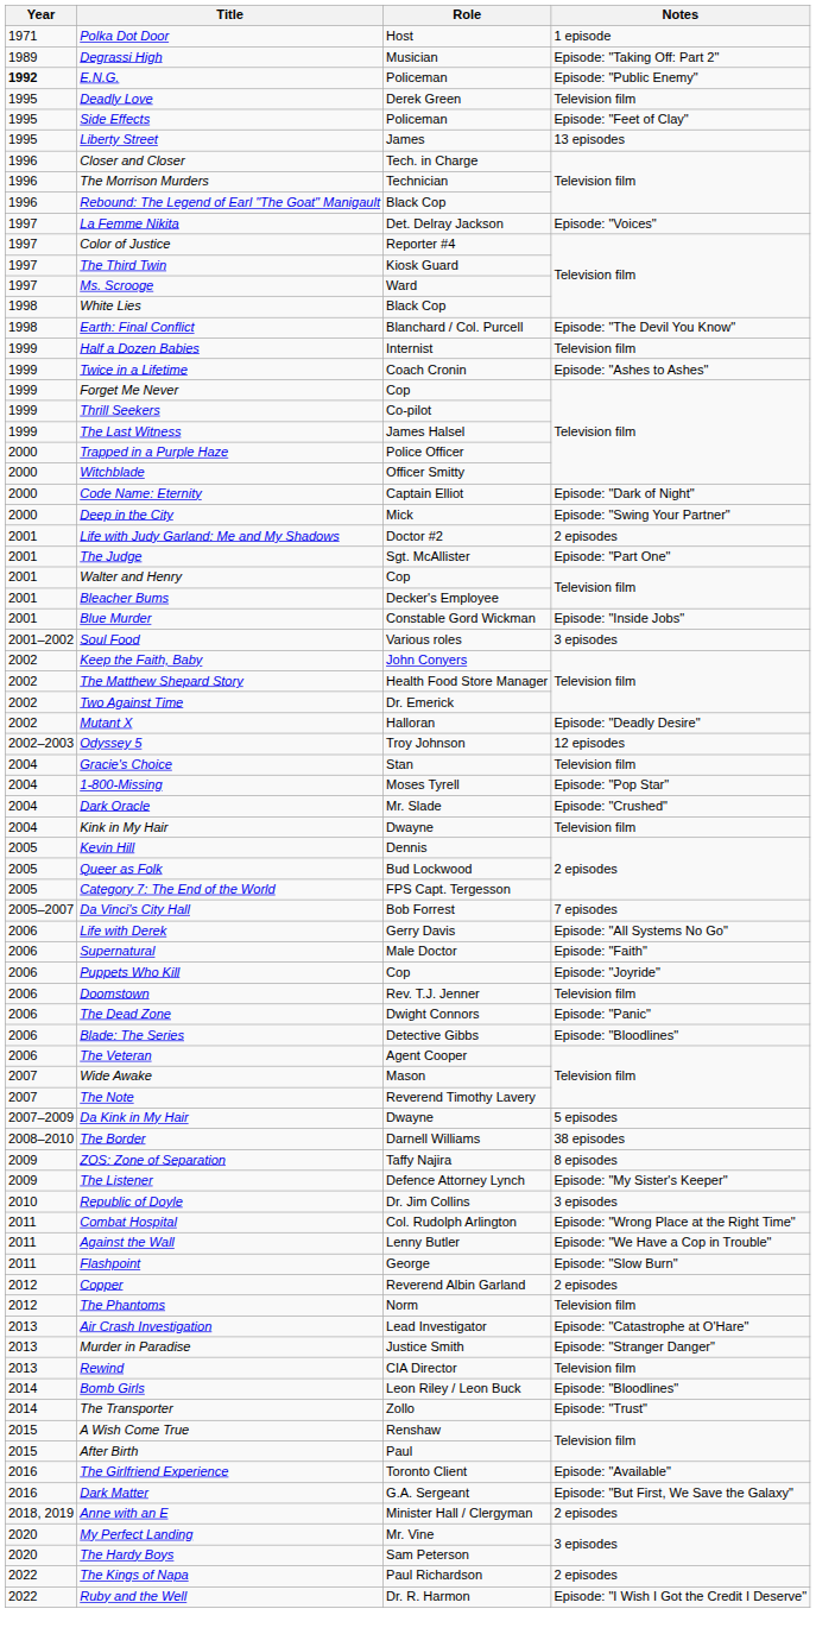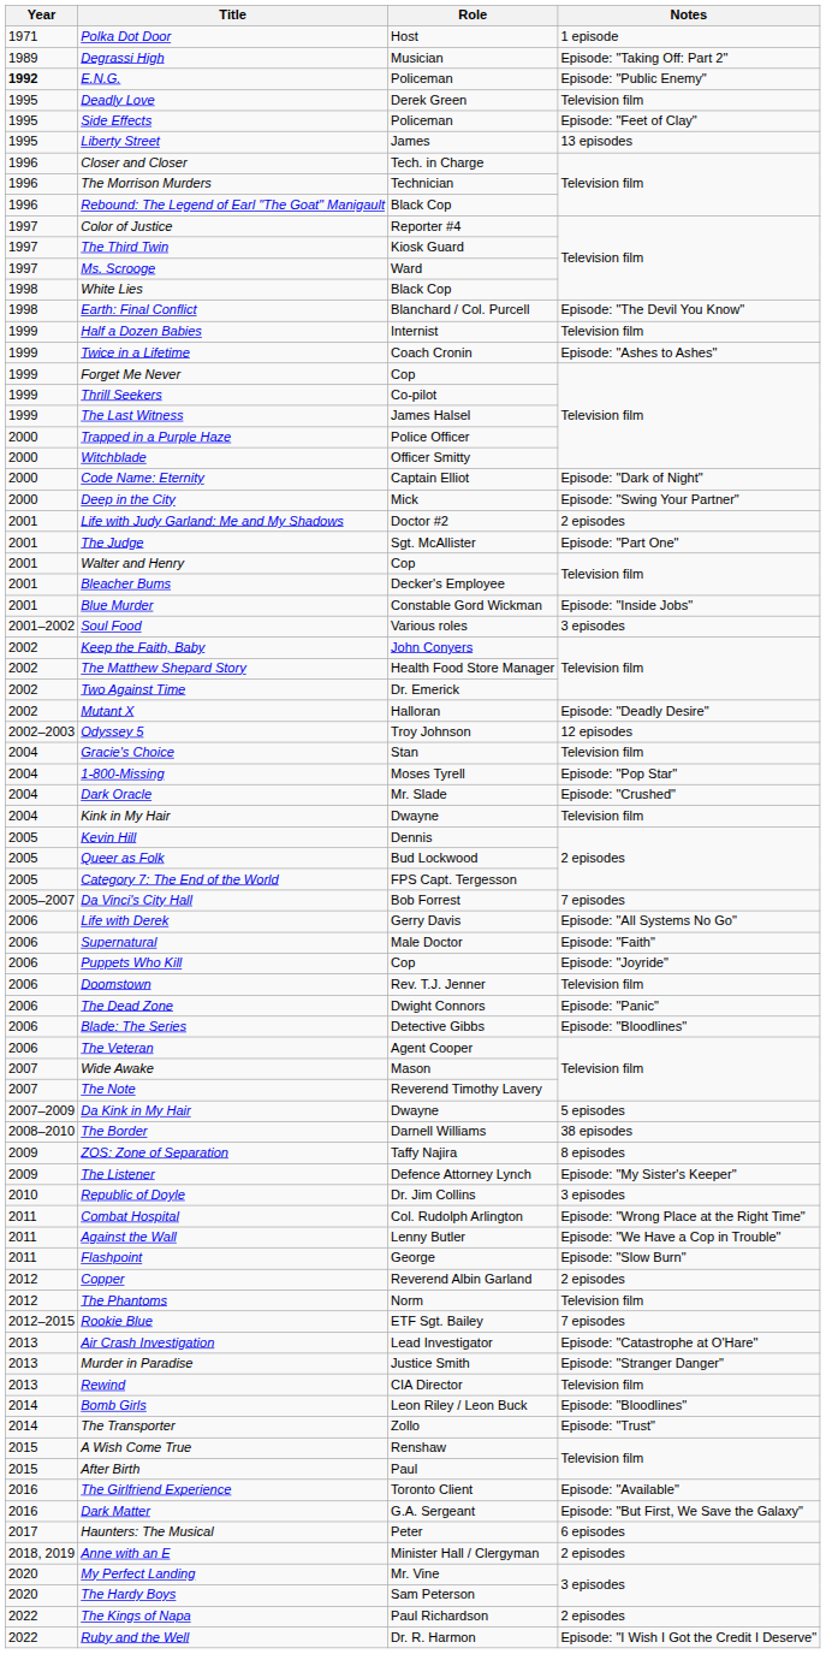 <table class="wikitable sortable">
 <tr>
 <th>Year</th>
 <th>Title</th>
 <th>Role</th>
 <th class="unsortable">Notes</th>
 </tr>
 <tr>
 <td>1971</td>
 <td><em><a href='#'>Polka Dot Door</a></em></td>
 <td>Host</td>
 <td>1 episode</td>
 </tr>
 <tr>
 <td>1989</td>
 <td><em><a href='#'>Degrassi High</a></em></td>
 <td>Musician</td>
 <td>Episode: "Taking Off: Part 2"</td>
 </tr>
 <tr>
 <td><strong>1992</strong></td>
 <td><em><a href='#'>E.N.G.</a></em></td>
 <td>Policeman</td>
 <td>Episode: "Public Enemy"</td>
 </tr>
 <tr>
 <td>1995</td>
 <td><em><a href='#'>Deadly Love</a></em></td>
 <td>Derek Green</td>
 <td>Television film</td>
 </tr>
 <tr>
 <td>1995</td>
 <td><a href='#'><em>Side Effects</em></a></td>
 <td>Policeman</td>
 <td>Episode: "Feet of Clay"</td>
 </tr>
 <tr>
 <td>1995</td>
 <td><a href='#'><em>Liberty Street</em></a></td>
 <td>James</td>
 <td>13 episodes</td>
 </tr>
 <tr>
 <td>1996</td>
 <td><em>Closer and Closer</em></td>
 <td>Tech. in Charge</td>
 <td rowspan="3">Television film</td>
 </tr>
 <tr>
 <td>1996</td>
 <td data-sort-value="Morrison Murders, The"><em>The Morrison Murders</em></td>
 <td>Technician</td>
 </tr>
 <tr>
 <td>1996</td>
 <td><em><a href='#'>Rebound: The Legend of Earl "The Goat" Manigault</a></em></td>
 <td>Black Cop</td>
-</tr>
-<tr>
-<td>1997</td>
-<td><a href='#'><em>La Femme Nikita</em></a></td>
-<td>Det. Delray Jackson</td>
-<td>Episode: "Voices"</td>
 </tr>
 <tr>
 <td>1997</td>
 <td><em>Color of Justice</em></td>
 <td>Reporter #4</td>
 <td rowspan="4">Television film</td>
 </tr>
 <tr>
 <td>1997</td>
 <td data-sort-value="Third Twin, The"><em><a href='#'>The Third Twin</a></em></td>
 <td>Kiosk Guard</td>
 </tr>
 <tr>
 <td>1997</td>
 <td><em><a href='#'>Ms. Scrooge</a></em></td>
 <td>Ward</td>
 </tr>
 <tr>
 <td>1998</td>
 <td><em>White Lies</em></td>
 <td>Black Cop</td>
 </tr>
 <tr>
 <td>1998</td>
 <td><em><a href='#'>Earth: Final Conflict</a></em></td>
 <td>Blanchard / Col. Purcell</td>
 <td>Episode: "The Devil You Know"</td>
 </tr>
 <tr>
 <td>1999</td>
 <td><em><a href='#'>Half a Dozen Babies</a></em></td>
 <td>Internist</td>
 <td>Television film</td>
 </tr>
 <tr>
 <td>1999</td>
 <td><a href='#'><em>Twice in a Lifetime</em></a></td>
 <td>Coach Cronin</td>
 <td>Episode: "Ashes to Ashes"</td>
 </tr>
 <tr>
 <td>1999</td>
 <td><em>Forget Me Never</em></td>
 <td>Cop</td>
 <td rowspan="5">Television film</td>
 </tr>
 <tr>
 <td>1999</td>
 <td><a href='#'><em>Thrill Seekers</em></a></td>
 <td>Co-pilot</td>
 </tr>
 <tr>
 <td>1999</td>
 <td data-sort-value="Last Witness, The"><a href='#'><em>The Last Witness</em></a></td>
 <td>James Halsel</td>
 </tr>
 <tr>
 <td>2000</td>
 <td><em><a href='#'>Trapped in a Purple Haze</a></em></td>
 <td>Police Officer</td>
 </tr>
 <tr>
 <td>2000</td>
 <td><a href='#'><em>Witchblade</em></a></td>
 <td>Officer Smitty</td>
 </tr>
 <tr>
 <td>2000</td>
 <td><em><a href='#'>Code Name: Eternity</a></em></td>
 <td>Captain Elliot</td>
 <td>Episode: "Dark of Night"</td>
 </tr>
 <tr>
 <td>2000</td>
 <td><em><a href='#'>Deep in the City</a></em></td>
 <td>Mick</td>
 <td>Episode: "Swing Your Partner"</td>
 </tr>
 <tr>
 <td>2001</td>
 <td><em><a href='#'>Life with Judy Garland: Me and My Shadows</a></em></td>
 <td>Doctor #2</td>
 <td>2 episodes</td>
 </tr>
 <tr>
 <td>2001</td>
 <td data-sort-value="Judge, The"><a href='#'><em>The Judge</em></a></td>
 <td>Sgt. McAllister</td>
 <td>Episode: "Part One"</td>
 </tr>
 <tr>
 <td>2001</td>
 <td><em>Walter and Henry</em></td>
 <td>Cop</td>
 <td rowspan="2">Television film</td>
 </tr>
 <tr>
 <td>2001</td>
 <td><em><a href='#'>Bleacher Bums</a></em></td>
 <td>Decker's Employee</td>
 </tr>
 <tr>
 <td>2001</td>
 <td><a href='#'><em>Blue Murder</em></a></td>
 <td>Constable Gord Wickman</td>
 <td>Episode: "Inside Jobs"</td>
 </tr>
 <tr>
 <td>2001–2002</td>
 <td><a href='#'><em>Soul Food</em></a></td>
 <td>Various roles</td>
 <td>3 episodes</td>
 </tr>
 <tr>
 <td>2002</td>
 <td><em><a href='#'>Keep the Faith, Baby</a></em></td>
 <td><a href='#'>John Conyers</a></td>
 <td rowspan="3">Television film</td>
 </tr>
 <tr>
 <td>2002</td>
 <td data-sort-value="Matthew Shepard Story, The"><em><a href='#'>The Matthew Shepard Story</a></em></td>
 <td>Health Food Store Manager</td>
 </tr>
 <tr>
 <td>2002</td>
 <td><em><a href='#'>Two Against Time</a></em></td>
 <td>Dr. Emerick</td>
 </tr>
 <tr>
 <td>2002</td>
 <td><a href='#'><em>Mutant X</em></a></td>
 <td>Halloran</td>
 <td>Episode: "Deadly Desire"</td>
 </tr>
 <tr>
 <td>2002–2003</td>
 <td><em><a href='#'>Odyssey 5</a></em></td>
 <td>Troy Johnson</td>
 <td>12 episodes</td>
 </tr>
 <tr>
 <td>2004</td>
 <td><em><a href='#'>Gracie's Choice</a></em></td>
 <td>Stan</td>
 <td>Television film</td>
 </tr>
 <tr>
 <td>2004</td>
 <td><em><a href='#'>1-800-Missing</a></em></td>
 <td>Moses Tyrell</td>
 <td>Episode: "Pop Star"</td>
 </tr>
 <tr>
 <td>2004</td>
 <td><em><a href='#'>Dark Oracle</a></em></td>
 <td>Mr. Slade</td>
 <td>Episode: "Crushed"</td>
 </tr>
 <tr>
 <td>2004</td>
 <td><em>Kink in My Hair</em></td>
 <td>Dwayne</td>
 <td>Television film</td>
 </tr>
 <tr>
 <td>2005</td>
 <td><em><a href='#'>Kevin Hill</a></em></td>
 <td>Dennis</td>
 <td rowspan="3">2 episodes</td>
 </tr>
 <tr>
 <td>2005</td>
 <td><a href='#'><em>Queer as Folk</em></a></td>
 <td>Bud Lockwood</td>
 </tr>
 <tr>
 <td>2005</td>
 <td><em><a href='#'>Category 7: The End of the World</a></em></td>
 <td>FPS Capt. Tergesson</td>
 </tr>
 <tr>
 <td>2005–2007</td>
 <td><em><a href='#'>Da Vinci's City Hall</a></em></td>
 <td>Bob Forrest</td>
 <td>7 episodes</td>
 </tr>
 <tr>
 <td>2006</td>
 <td><em><a href='#'>Life with Derek</a></em></td>
 <td>Gerry Davis</td>
 <td>Episode: "All Systems No Go"</td>
 </tr>
 <tr>
 <td>2006</td>
 <td><a href='#'><em>Supernatural</em></a></td>
 <td>Male Doctor</td>
 <td>Episode: "Faith"</td>
 </tr>
 <tr>
 <td>2006</td>
 <td><em><a href='#'>Puppets Who Kill</a></em></td>
 <td>Cop</td>
 <td>Episode: "Joyride"</td>
 </tr>
 <tr>
 <td>2006</td>
 <td><em><a href='#'>Doomstown</a></em></td>
 <td>Rev. T.J. Jenner</td>
 <td>Television film</td>
 </tr>
 <tr>
 <td>2006</td>
 <td data-sort-value="Dead Zone, The"><a href='#'><em>The Dead Zone</em></a></td>
 <td>Dwight Connors</td>
 <td>Episode: "Panic"</td>
 </tr>
 <tr>
 <td>2006</td>
 <td><em><a href='#'>Blade: The Series</a></em></td>
 <td>Detective Gibbs</td>
 <td>Episode: "Bloodlines"</td>
 </tr>
 <tr>
 <td>2006</td>
 <td data-sort-value="Veteran, The"><a href='#'><em>The Veteran</em></a></td>
 <td>Agent Cooper</td>
 <td rowspan="3">Television film</td>
 </tr>
 <tr>
 <td>2007</td>
 <td><em>Wide Awake</em></td>
 <td>Mason</td>
 </tr>
 <tr>
 <td>2007</td>
 <td data-sort-value="Note, The"><a href='#'><em>The Note</em></a></td>
 <td>Reverend Timothy Lavery</td>
 </tr>
 <tr>
 <td>2007–2009</td>
 <td><a href='#'><em>Da Kink in My Hair</em></a></td>
 <td>Dwayne</td>
 <td>5 episodes</td>
 </tr>
 <tr>
 <td>2008–2010</td>
 <td data-sort-value="Border, The"><a href='#'><em>The Border</em></a></td>
 <td>Darnell Williams</td>
 <td>38 episodes</td>
 </tr>
 <tr>
 <td>2009</td>
 <td><em><a href='#'>ZOS: Zone of Separation</a></em></td>
 <td>Taffy Najira</td>
 <td>8 episodes</td>
 </tr>
 <tr>
 <td>2009</td>
 <td data-sort-value="Listener, The"><a href='#'><em>The Listener</em></a></td>
 <td>Defence Attorney Lynch</td>
 <td>Episode: "My Sister's Keeper"</td>
 </tr>
 <tr>
 <td>2010</td>
 <td><em><a href='#'>Republic of Doyle</a></em></td>
 <td>Dr. Jim Collins</td>
 <td>3 episodes</td>
 </tr>
 <tr>
 <td>2011</td>
 <td><em><a href='#'>Combat Hospital</a></em></td>
 <td>Col. Rudolph Arlington</td>
 <td>Episode: "Wrong Place at the Right Time"</td>
 </tr>
 <tr>
 <td>2011</td>
 <td><a href='#'><em>Against the Wall</em></a></td>
 <td>Lenny Butler</td>
 <td>Episode: "We Have a Cop in Trouble"</td>
 </tr>
 <tr>
 <td>2011</td>
 <td><a href='#'><em>Flashpoint</em></a></td>
 <td>George</td>
 <td>Episode: "Slow Burn"</td>
 </tr>
 <tr>
 <td>2012</td>
 <td><a href='#'><em>Copper</em></a></td>
 <td>Reverend Albin Garland</td>
 <td>2 episodes</td>
 </tr>
 <tr>
 <td>2012</td>
 <td data-sort-value="Phantoms, The"><em><a href='#'>The Phantoms</a></em></td>
 <td>Norm</td>
 <td>Television film</td>
 </tr>
 <tr>
+<td>2012–2015</td>
+<td><em><a href='#'>Rookie Blue</a></em></td>
+<td>ETF Sgt. Bailey</td>
+<td>7 episodes</td>
+</tr>
+<tr>
 <td>2013</td>
 <td><em><a href='#'>Air Crash Investigation</a></em></td>
 <td>Lead Investigator</td>
 <td>Episode: "Catastrophe at O'Hare"</td>
 </tr>
 <tr>
 <td>2013</td>
 <td><em>Murder in Paradise</em></td>
 <td>Justice Smith</td>
 <td>Episode: "Stranger Danger"</td>
 </tr>
 <tr>
 <td>2013</td>
 <td><a href='#'><em>Rewind</em></a></td>
 <td>CIA Director</td>
 <td>Television film</td>
 </tr>
 <tr>
 <td>2014</td>
 <td><em><a href='#'>Bomb Girls</a></em></td>
 <td>Leon Riley / Leon Buck</td>
 <td>Episode: "Bloodlines"</td>
 </tr>
 <tr>
 <td>2014</td>
 <td data-sort-value="Transporter, The"><em>The Transporter</em></td>
 <td>Zollo</td>
 <td>Episode: "Trust"</td>
 </tr>
 <tr>
 <td>2015</td>
 <td data-sort-value="Wish Come True, A"><em>A Wish Come True</em></td>
 <td>Renshaw</td>
 <td rowspan="2">Television film</td>
 </tr>
 <tr>
 <td>2015</td>
 <td><em>After Birth</em></td>
 <td>Paul</td>
 </tr>
 <tr>
 <td>2016</td>
 <td data-sort-value="Girlfriend Experience, The"><a href='#'><em>The Girlfriend Experience</em></a></td>
 <td>Toronto Client</td>
 <td>Episode: "Available"</td>
 </tr>
 <tr>
 <td>2016</td>
 <td><a href='#'><em>Dark Matter</em></a></td>
 <td>G.A. Sergeant</td>
 <td>Episode: "But First, We Save the Galaxy"</td>
 </tr>
 <tr>
+<td>2017</td>
+<td><em>Haunters: The Musical</em></td>
+<td>Peter</td>
+<td>6 episodes</td>
+</tr>
+<tr>
 <td>2018, 2019</td>
 <td><em><a href='#'>Anne with an E</a></em></td>
 <td>Minister Hall / Clergyman</td>
 <td>2 episodes</td>
 </tr>
 <tr>
 <td>2020</td>
 <td><em><a href='#'>My Perfect Landing</a></em></td>
 <td>Mr. Vine</td>
 <td rowspan="2">3 episodes</td>
 </tr>
 <tr>
 <td>2020</td>
 <td data-sort-value="Hardy Boys, The"><a href='#'><em>The Hardy Boys</em></a></td>
 <td>Sam Peterson</td>
 </tr>
 <tr>
 <td>2022</td>
 <td data-sort-value="Kings of Napa, The"><em><a href='#'>The Kings of Napa</a></em></td>
 <td>Paul Richardson</td>
 <td>2 episodes</td>
 </tr>
 <tr>
 <td>2022</td>
 <td><em><a href='#'>Ruby and the Well</a></em></td>
 <td>Dr. R. Harmon</td>
 <td>Episode: "I Wish I Got the Credit I Deserve"</td>
 </tr>
 </table>
